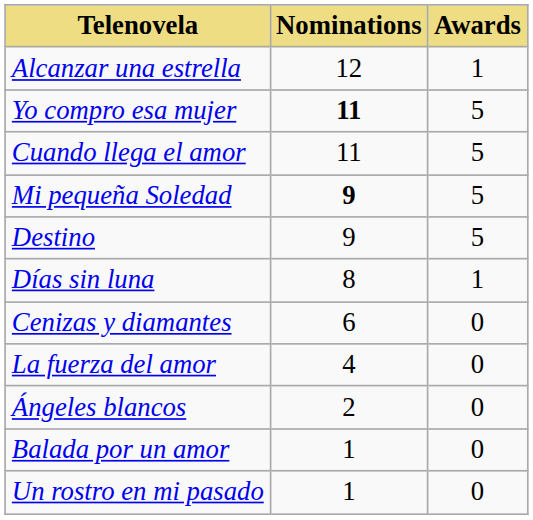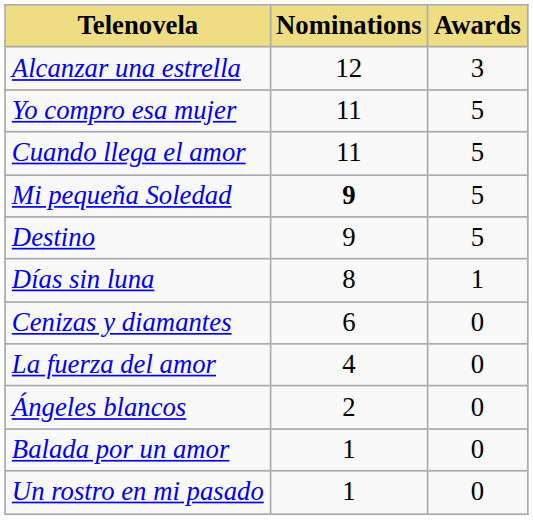 <table class="wikitable sortable" style="margin:1em auto;">
 <tr>
 <th style="background-color:#EEDD82;">Telenovela</th>
 <th style="background-color:#EEDD82;">Nominations</th>
 <th style="background-color:#EEDD82;">Awards</th>
 </tr>
 <tr>
 <td><em><a href='#'>Alcanzar una estrella</a></em></td>
 <td style="text-align:center;">12</td>
-<td style="text-align:center;">1</td>
+<td style="text-align:center;">3</td>
 </tr>
 <tr>
 <td><em><a href='#'>Yo compro esa mujer</a></em></td>
-<td style="text-align:center;"><strong>11</strong></td>
+<td style="text-align:center;">11</td>
 <td style="text-align:center;">5</td>
 </tr>
 <tr>
 <td><em><a href='#'>Cuando llega el amor</a></em></td>
 <td style="text-align:center;">11</td>
 <td style="text-align:center;">5</td>
 </tr>
 <tr>
 <td><em><a href='#'>Mi pequeña Soledad</a></em></td>
 <td style="text-align:center;"><strong>9</strong></td>
 <td style="text-align:center;">5</td>
 </tr>
 <tr>
 <td><em><a href='#'>Destino</a></em></td>
 <td style="text-align:center;">9</td>
 <td style="text-align:center;">5</td>
 </tr>
 <tr>
 <td><em><a href='#'>Días sin luna</a></em></td>
 <td style="text-align:center;">8</td>
 <td style="text-align:center;">1</td>
 </tr>
 <tr>
 <td><em><a href='#'>Cenizas y diamantes</a></em></td>
 <td style="text-align:center;">6</td>
 <td style="text-align:center;">0</td>
 </tr>
 <tr>
 <td><em><a href='#'>La fuerza del amor</a></em></td>
 <td style="text-align:center;">4</td>
 <td style="text-align:center;">0</td>
 </tr>
 <tr>
 <td><em><a href='#'>Ángeles blancos</a></em></td>
 <td style="text-align:center;">2</td>
 <td style="text-align:center;">0</td>
 </tr>
 <tr>
 <td><em><a href='#'>Balada por un amor</a></em></td>
 <td style="text-align:center;">1</td>
 <td style="text-align:center;">0</td>
 </tr>
 <tr>
 <td><em><a href='#'>Un rostro en mi pasado</a></em></td>
 <td style="text-align:center;">1</td>
 <td style="text-align:center;">0</td>
 </tr>
 </table>
